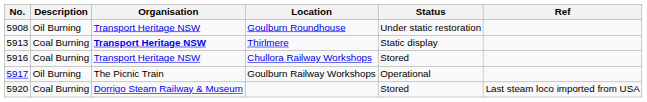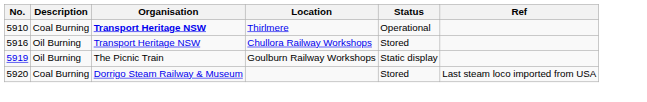 <table class="wikitable">
 <tr>
 <th>No.</th>
 <th>Description</th>
 <th>Organisation</th>
 <th>Location</th>
 <th>Status</th>
 <th>Ref</th>
 </tr>
 <tr>
-<td>5908</td>
-<td>Oil Burning</td>
-<td><a href='#'>Transport Heritage NSW</a></td>
-<td><a href='#'>Goulburn Roundhouse</a></td>
-<td>Under static restoration</td>
-<td><br></td>
-</tr>
-<tr>
-<td>5913</td>
+<td>5910</td>
 <td>Coal Burning</td>
 <td><strong><a href='#'>Transport Heritage NSW</a></strong></td>
 <td><a href='#'>Thirlmere</a></td>
-<td>Static display</td>
+<td>Operational</td>
 <td><br></td>
 </tr>
 <tr>
 <td>5916</td>
-<td>Coal Burning</td>
+<td>Oil Burning</td>
 <td><a href='#'>Transport Heritage NSW</a></td>
 <td><a href='#'>Chullora Railway Workshops</a></td>
 <td>Stored</td>
 <td></td>
 </tr>
 <tr>
-<td><a href='#'>5917</a></td>
+<td><a href='#'>5919</a></td>
 <td>Oil Burning</td>
 <td>The Picnic Train</td>
 <td>Goulburn Railway Workshops</td>
-<td>Operational</td>
+<td>Static display</td>
 <td></td>
 </tr>
 <tr>
 <td>5920</td>
 <td>Coal Burning</td>
 <td><a href='#'>Dorrigo Steam Railway & Museum</a></td>
 <td></td>
 <td>Stored</td>
 <td>Last steam loco imported from USA</td>
 </tr>
 </table>
